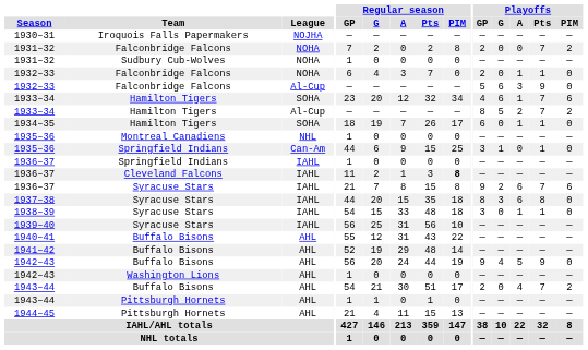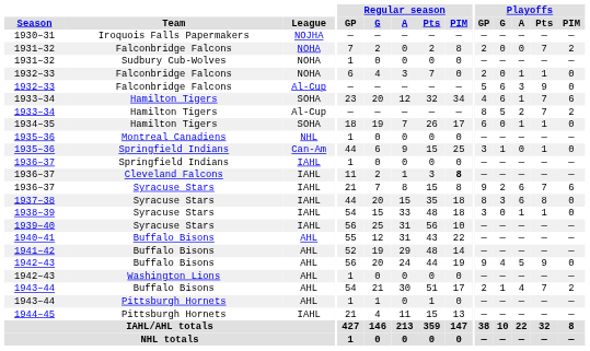 <table border="0" cellpadding="1" cellspacing="0" style="text-align:center; width:60em">
 <tr bgcolor="#e0e0e0">
 <th colspan="3" bgcolor="#ffffff"></th>
 <th rowspan="100" bgcolor="#ffffff"></th>
 <th colspan="5"><a href='#'>Regular season</a></th>
 <th rowspan="100" bgcolor="#ffffff"></th>
 <th colspan="5"><a href='#'>Playoffs</a></th>
 </tr>
 <tr bgcolor="#e0e0e0">
 <th><a href='#'>Season</a></th>
 <th>Team</th>
 <th>League</th>
 <th>GP</th>
 <th><a href='#'>G</a></th>
 <th><a href='#'>A</a></th>
 <th><a href='#'>Pts</a></th>
 <th><a href='#'>PIM</a></th>
 <th>GP</th>
 <th>G</th>
 <th>A</th>
 <th>Pts</th>
 <th>PIM</th>
 </tr>
 <tr>
 <td>1930–31</td>
 <td>Iroquois Falls Papermakers</td>
 <td><a href='#'>NOJHA</a></td>
 <td>—</td>
 <td>—</td>
 <td>—</td>
 <td>—</td>
 <td>—</td>
 <td>—</td>
 <td>—</td>
 <td>—</td>
 <td>—</td>
 <td>—</td>
 </tr>
 <tr bgcolor="#f0f0f0">
 <td>1931–32</td>
 <td>Falconbridge Falcons</td>
 <td><a href='#'>NOHA</a></td>
 <td>7</td>
 <td>2</td>
 <td>0</td>
 <td>2</td>
 <td>8</td>
 <td>2</td>
 <td>0</td>
 <td>0</td>
 <td>7</td>
 <td>2</td>
 </tr>
 <tr>
 <td>1931–32</td>
 <td>Sudbury Cub-Wolves</td>
 <td>NOHA</td>
 <td>1</td>
 <td>0</td>
 <td>0</td>
 <td>0</td>
 <td>0</td>
 <td>—</td>
 <td>—</td>
 <td>—</td>
 <td>—</td>
 <td>—</td>
 </tr>
 <tr bgcolor="#f0f0f0">
 <td>1932–33</td>
 <td>Falconbridge Falcons</td>
 <td>NOHA</td>
 <td>6</td>
 <td>4</td>
 <td>3</td>
 <td>7</td>
 <td>0</td>
 <td>2</td>
 <td>0</td>
 <td>1</td>
 <td>1</td>
 <td>0</td>
 </tr>
 <tr>
 <td><a href='#'>1932–33</a></td>
 <td>Falconbridge Falcons</td>
 <td><a href='#'>Al-Cup</a></td>
 <td>—</td>
 <td>—</td>
 <td>—</td>
 <td>—</td>
 <td>—</td>
 <td>5</td>
 <td>6</td>
 <td>3</td>
 <td>9</td>
 <td>0</td>
 </tr>
 <tr bgcolor="#f0f0f0">
 <td>1933–34</td>
 <td><a href='#'>Hamilton Tigers</a></td>
 <td>SOHA</td>
 <td>23</td>
 <td>20</td>
 <td>12</td>
 <td>32</td>
 <td>34</td>
 <td>4</td>
 <td>6</td>
 <td>1</td>
 <td>7</td>
 <td>6</td>
 </tr>
 <tr>
 <td><a href='#'>1933–34</a></td>
 <td>Hamilton Tigers</td>
 <td>Al-Cup</td>
 <td>—</td>
 <td>—</td>
 <td>—</td>
 <td>—</td>
 <td>—</td>
 <td>8</td>
 <td>5</td>
 <td>2</td>
 <td>7</td>
 <td>2</td>
 </tr>
 <tr bgcolor="#f0f0f0">
 <td>1934–35</td>
 <td>Hamilton Tigers</td>
 <td>SOHA</td>
 <td>18</td>
 <td>19</td>
 <td>7</td>
 <td>26</td>
 <td>17</td>
 <td>6</td>
 <td>0</td>
 <td>1</td>
 <td>1</td>
 <td>0</td>
 </tr>
 <tr>
 <td><a href='#'>1935–36</a></td>
 <td><a href='#'>Montreal Canadiens</a></td>
 <td><a href='#'>NHL</a></td>
 <td>1</td>
 <td>0</td>
 <td>0</td>
 <td>0</td>
 <td>0</td>
 <td>—</td>
 <td>—</td>
 <td>—</td>
 <td>—</td>
 <td>—</td>
 </tr>
 <tr bgcolor="#f0f0f0">
 <td><a href='#'>1935–36</a></td>
 <td><a href='#'>Springfield Indians</a></td>
 <td><a href='#'>Can-Am</a></td>
 <td>44</td>
 <td>6</td>
 <td>9</td>
 <td>15</td>
 <td>25</td>
 <td>3</td>
 <td>1</td>
 <td>0</td>
 <td>1</td>
 <td>0</td>
 </tr>
 <tr>
 <td><a href='#'>1936–37</a></td>
 <td>Springfield Indians</td>
 <td><a href='#'>IAHL</a></td>
 <td>1</td>
 <td>0</td>
 <td>0</td>
 <td>0</td>
 <td>0</td>
 <td>—</td>
 <td>—</td>
 <td>—</td>
 <td>—</td>
 <td>—</td>
 </tr>
 <tr bgcolor="#f0f0f0">
 <td>1936–37</td>
 <td><a href='#'>Cleveland Falcons</a></td>
 <td>IAHL</td>
 <td>11</td>
 <td>2</td>
 <td>1</td>
 <td>3</td>
 <td><strong>8</strong></td>
 <td>—</td>
 <td>—</td>
 <td>—</td>
 <td>—</td>
 <td>—</td>
 </tr>
 <tr>
 <td>1936–37</td>
 <td><a href='#'>Syracuse Stars</a></td>
 <td>IAHL</td>
 <td>21</td>
 <td>7</td>
 <td>8</td>
 <td>15</td>
 <td>8</td>
 <td>9</td>
 <td>2</td>
 <td>6</td>
 <td>7</td>
 <td>6</td>
 </tr>
 <tr bgcolor="#f0f0f0">
 <td><a href='#'>1937–38</a></td>
 <td>Syracuse Stars</td>
 <td>IAHL</td>
 <td>44</td>
 <td>20</td>
 <td>15</td>
 <td>35</td>
 <td>18</td>
 <td>8</td>
 <td>3</td>
 <td>6</td>
 <td>8</td>
 <td>0</td>
 </tr>
 <tr>
 <td><a href='#'>1938–39</a></td>
 <td>Syracuse Stars</td>
 <td>IAHL</td>
 <td>54</td>
 <td>15</td>
 <td>33</td>
 <td>48</td>
 <td>18</td>
 <td>3</td>
 <td>0</td>
 <td>1</td>
 <td>1</td>
 <td>0</td>
 </tr>
 <tr bgcolor="#f0f0f0">
 <td><a href='#'>1939–40</a></td>
 <td>Syracuse Stars</td>
 <td>IAHL</td>
 <td>56</td>
 <td>25</td>
 <td>31</td>
 <td>56</td>
 <td>10</td>
 <td>—</td>
 <td>—</td>
 <td>—</td>
 <td>—</td>
 <td>—</td>
 </tr>
 <tr>
 <td><a href='#'>1940–41</a></td>
 <td><a href='#'>Buffalo Bisons</a></td>
 <td><a href='#'>AHL</a></td>
 <td>55</td>
 <td>12</td>
 <td>31</td>
 <td>43</td>
 <td>22</td>
 <td>—</td>
 <td>—</td>
 <td>—</td>
 <td>—</td>
 <td>—</td>
 </tr>
 <tr bgcolor="#f0f0f0">
 <td><a href='#'>1941–42</a></td>
 <td>Buffalo Bisons</td>
 <td>AHL</td>
 <td>52</td>
 <td>19</td>
 <td>29</td>
 <td>48</td>
 <td>14</td>
 <td>—</td>
 <td>—</td>
 <td>—</td>
 <td>—</td>
 <td>—</td>
 </tr>
 <tr>
 <td><a href='#'>1942–43</a></td>
 <td>Buffalo Bisons</td>
 <td>AHL</td>
 <td>56</td>
 <td>20</td>
 <td>24</td>
 <td>44</td>
 <td>19</td>
 <td>9</td>
 <td>4</td>
 <td>5</td>
 <td>9</td>
 <td>0</td>
 </tr>
 <tr bgcolor="#f0f0f0">
 <td>1942–43</td>
 <td><a href='#'>Washington Lions</a></td>
 <td>AHL</td>
 <td>1</td>
 <td>0</td>
 <td>0</td>
 <td>0</td>
 <td>0</td>
 <td>—</td>
 <td>—</td>
 <td>—</td>
 <td>—</td>
 <td>—</td>
 </tr>
 <tr>
 <td><a href='#'>1943–44</a></td>
 <td>Buffalo Bisons</td>
 <td>AHL</td>
 <td>54</td>
 <td>21</td>
 <td>30</td>
 <td>51</td>
 <td>17</td>
 <td>2</td>
-<td>0</td>
+<td>1</td>
 <td>4</td>
 <td>7</td>
 <td>2</td>
 </tr>
 <tr bgcolor="#f0f0f0">
 <td>1943–44</td>
 <td><a href='#'>Pittsburgh Hornets</a></td>
 <td>AHL</td>
 <td>1</td>
 <td>1</td>
 <td>0</td>
 <td>1</td>
 <td>0</td>
 <td>—</td>
 <td>—</td>
 <td>—</td>
 <td>—</td>
 <td>—</td>
 </tr>
 <tr>
 <td><a href='#'>1944–45</a></td>
 <td>Pittsburgh Hornets</td>
-<td>AHL</td>
+<td>IAHL</td>
 <td>21</td>
 <td>4</td>
 <td>11</td>
 <td>15</td>
 <td>13</td>
 <td>—</td>
 <td>—</td>
 <td>—</td>
 <td>—</td>
 <td>—</td>
 </tr>
 <tr bgcolor="#e0e0e0">
 <th colspan="3">IAHL/AHL totals</th>
 <th>427</th>
 <th>146</th>
 <th>213</th>
 <th>359</th>
 <th>147</th>
 <th>38</th>
 <th>10</th>
 <th>22</th>
 <th>32</th>
 <th>8</th>
 </tr>
 <tr bgcolor="#e0e0e0">
 <th colspan="3">NHL totals</th>
 <th>1</th>
 <th>0</th>
 <th>0</th>
 <th>0</th>
 <th>0</th>
 <th>—</th>
 <th>—</th>
 <th>—</th>
 <th>—</th>
 <th>—</th>
 </tr>
 </table>
